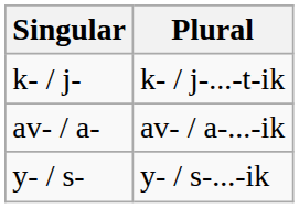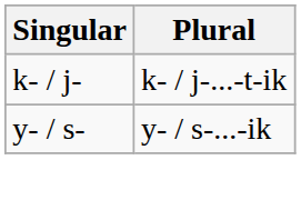 <table class="wikitable">
 <tr>
 <th>Singular</th>
 <th>Plural</th>
 </tr>
 <tr>
 <td>k- / j-</td>
 <td>k- / j-...-t-ik</td>
 </tr>
 <tr>
-<td>av- / a-</td>
-<td>av- / a-...-ik</td>
-</tr>
-<tr>
 <td>y- / s-</td>
 <td>y- / s-...-ik</td>
 </tr>
 </table>
